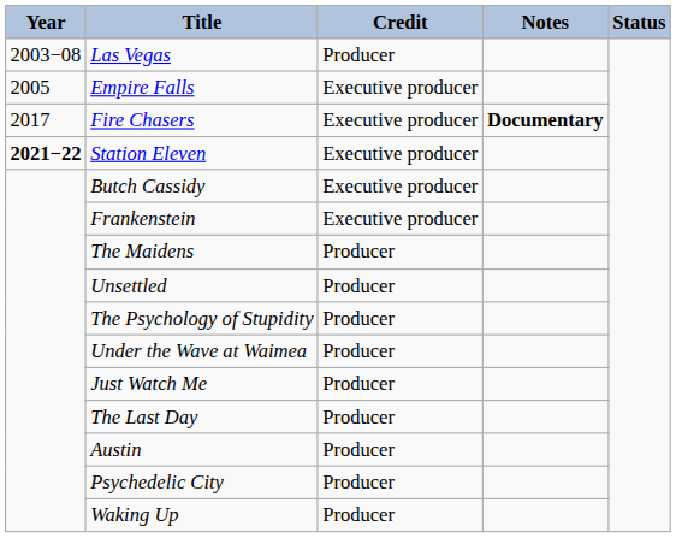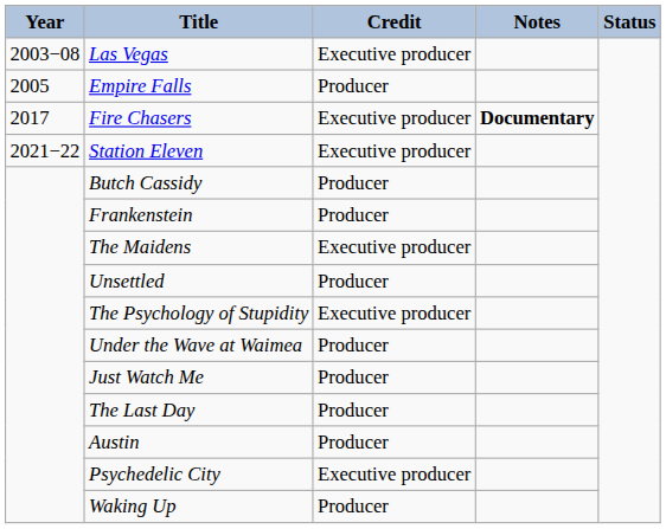 <table class="wikitable" style="font-size:95%;">
 <tr>
 <th style="background:#B0C4DE;">Year</th>
 <th style="background:#B0C4DE;">Title</th>
 <th style="background:#B0C4DE;">Credit</th>
 <th style="background:#B0C4DE;">Notes</th>
 <th style="background:#B0C4DE;">Status</th>
 </tr>
 <tr>
 <td>2003−08</td>
 <td><em><a href='#'>Las Vegas</a></em></td>
-<td>Producer</td>
+<td>Executive producer</td>
 <td></td>
 </tr>
 <tr>
 <td>2005</td>
 <td><em><a href='#'>Empire Falls</a></em></td>
-<td>Executive producer</td>
+<td>Producer</td>
 <td></td>
 </tr>
 <tr>
 <td>2017</td>
 <td><em><a href='#'>Fire Chasers</a></em></td>
 <td>Executive producer</td>
 <td><strong>Documentary</strong></td>
 </tr>
 <tr>
-<td><strong>2021−22</strong></td>
+<td>2021−22</td>
 <td><em><a href='#'>Station Eleven</a></em></td>
 <td>Executive producer</td>
 <td></td>
 </tr>
 <tr>
 <td rowspan=11></td>
 <td><em>Butch Cassidy</em></td>
-<td>Executive producer</td>
+<td>Producer</td>
 <td></td>
 </tr>
 <tr>
 <td><em>Frankenstein</em></td>
-<td>Executive producer</td>
+<td>Producer</td>
 <td></td>
 </tr>
 <tr>
 <td><em>The Maidens</em></td>
-<td>Producer</td>
+<td>Executive producer</td>
 <td></td>
 </tr>
 <tr>
 <td><em>Unsettled</em></td>
 <td>Producer</td>
 <td></td>
 </tr>
 <tr>
 <td><em>The Psychology of Stupidity</em></td>
-<td>Producer</td>
+<td>Executive producer</td>
 <td></td>
 </tr>
 <tr>
 <td><em>Under the Wave at Waimea</em></td>
 <td>Producer</td>
 <td></td>
 </tr>
 <tr>
 <td><em>Just Watch Me</em></td>
 <td>Producer</td>
 <td></td>
 </tr>
 <tr>
 <td><em>The Last Day</em></td>
 <td>Producer</td>
 <td></td>
 </tr>
 <tr>
 <td><em>Austin</em></td>
 <td>Producer</td>
 <td></td>
 </tr>
 <tr>
 <td><em>Psychedelic City</em></td>
-<td>Producer</td>
+<td>Executive producer</td>
 <td></td>
 </tr>
 <tr>
 <td><em>Waking Up</em></td>
 <td>Producer</td>
 <td></td>
 </tr>
 </table>
